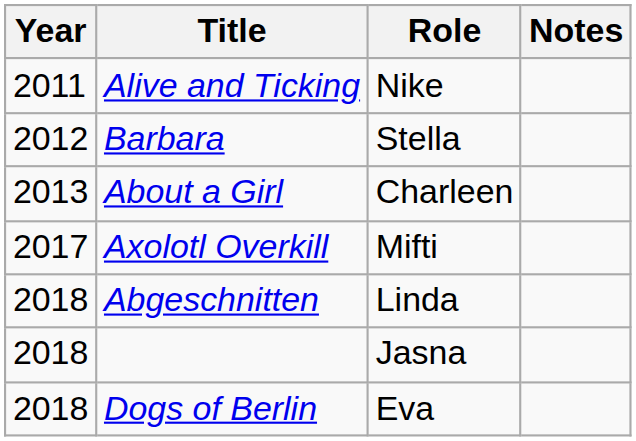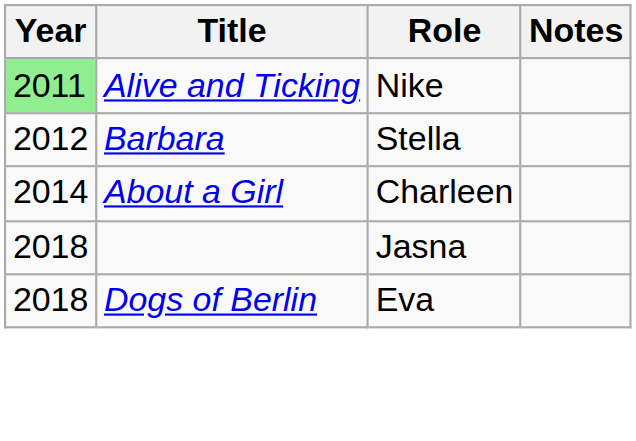 <table class="wikitable sortable">
 <tr>
 <th>Year</th>
 <th>Title</th>
 <th>Role</th>
 <th class="unsortable">Notes</th>
 </tr>
 <tr>
-<td>2011</td>
+<td style="background: lightgreen;">2011</td>
 <td><em><a href='#'>Alive and Ticking</a></em></td>
 <td>Nike</td>
 <td></td>
 </tr>
 <tr>
 <td>2012</td>
 <td><em><a href='#'>Barbara</a></em></td>
 <td>Stella</td>
 <td></td>
 </tr>
 <tr>
-<td>2013</td>
+<td>2014</td>
 <td><em><a href='#'>About a Girl</a></em></td>
 <td>Charleen</td>
-<td></td>
-</tr>
-<tr>
-<td>2017</td>
-<td><em><a href='#'>Axolotl Overkill</a></em></td>
-<td>Mifti</td>
-<td></td>
-</tr>
-<tr>
-<td>2018</td>
-<td><em><a href='#'>Abgeschnitten</a></em></td>
-<td>Linda</td>
 <td></td>
 </tr>
 <tr>
 <td>2018</td>
 <td><em></em></td>
 <td>Jasna</td>
 <td></td>
 </tr>
 <tr>
 <td>2018</td>
 <td><em><a href='#'>Dogs of Berlin</a></em></td>
 <td>Eva</td>
 </tr>
 </table>
